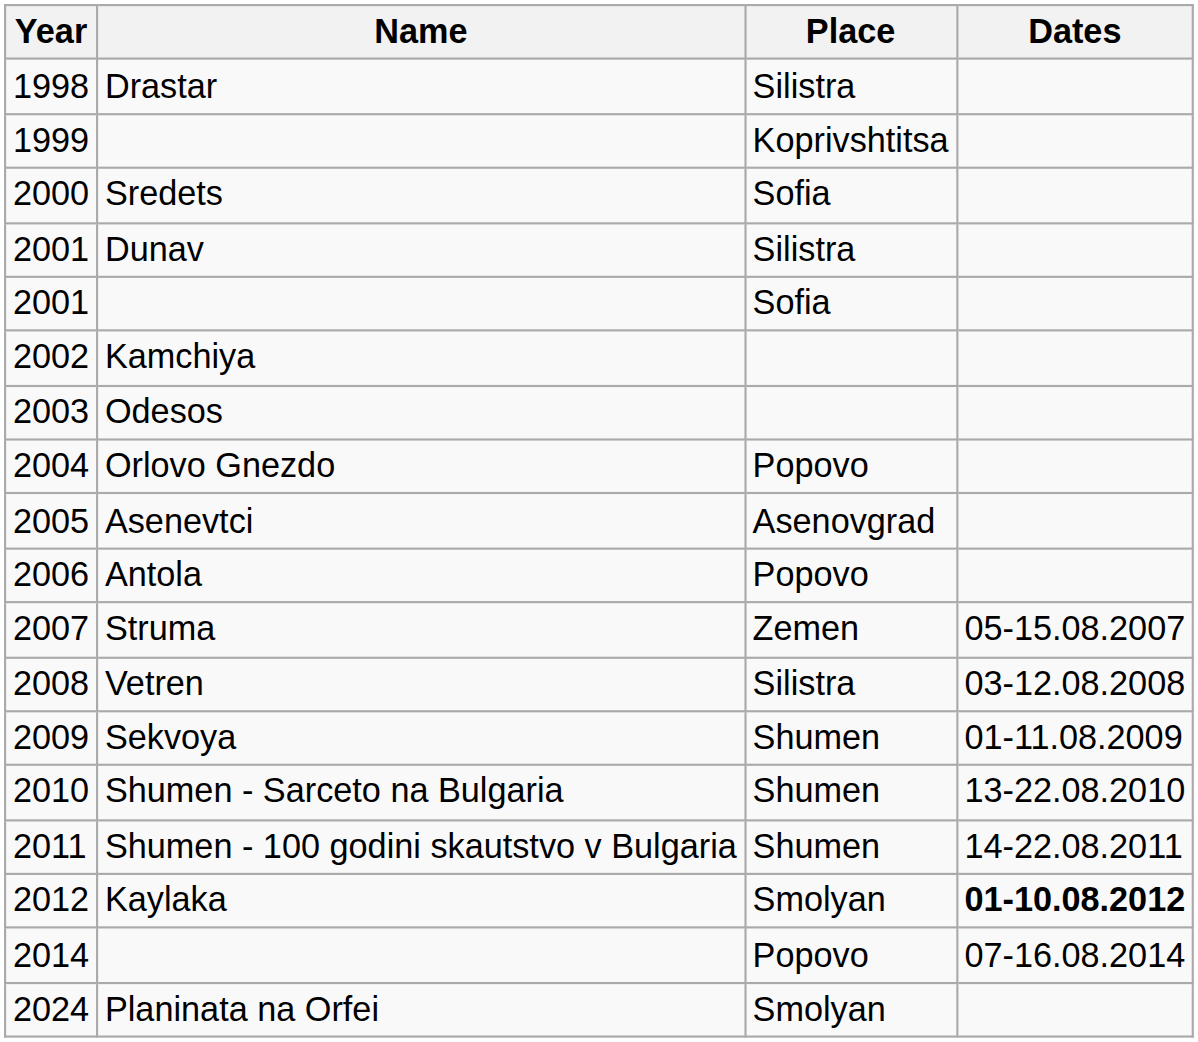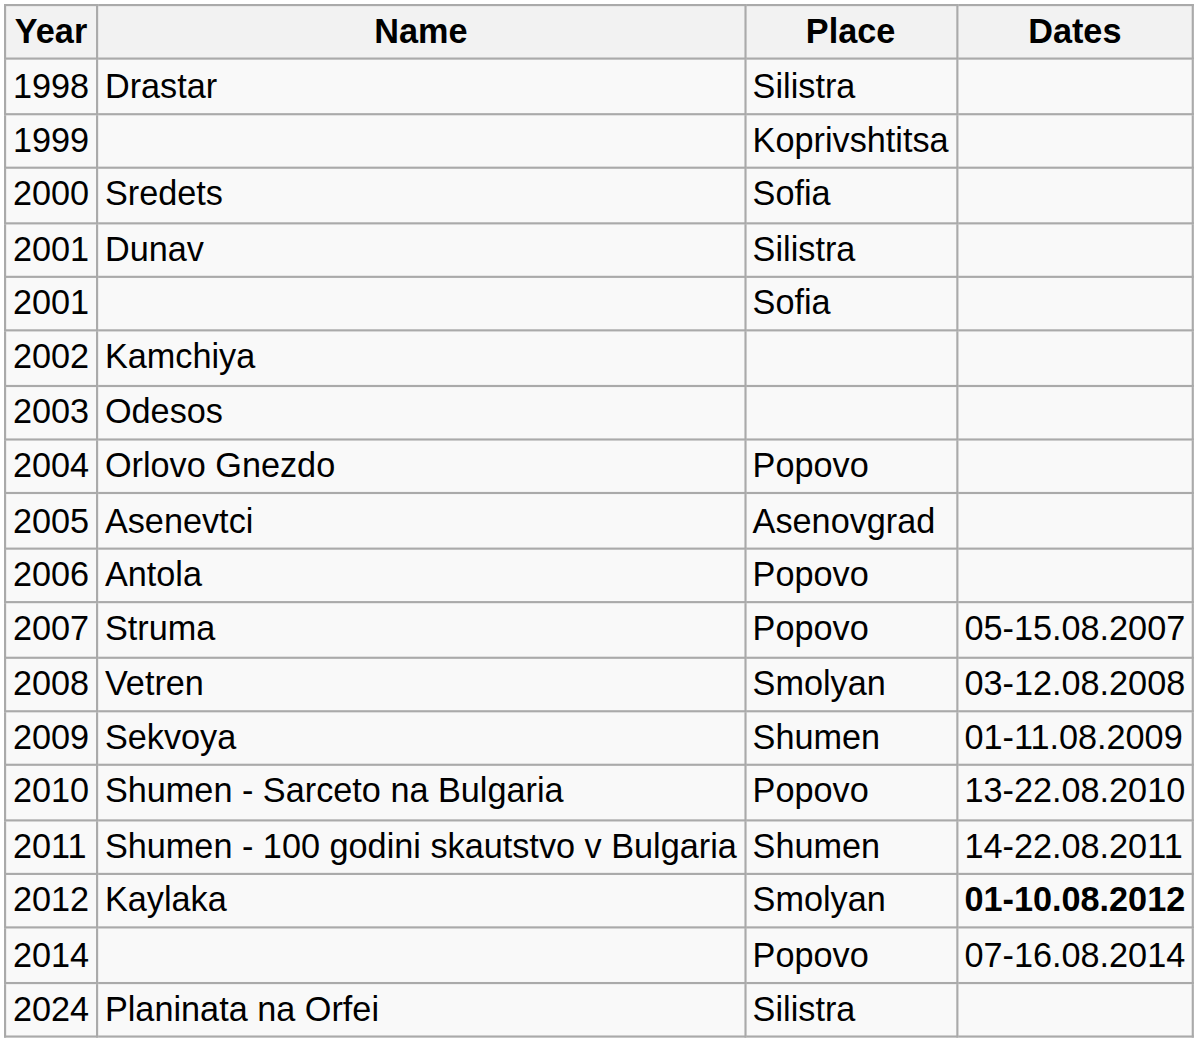 <table class="wikitable">
 <tr>
 <th>Year</th>
 <th>Name</th>
 <th>Place</th>
 <th>Dates</th>
 </tr>
 <tr>
 <td>1998</td>
 <td>Drastar</td>
 <td>Silistra</td>
 <td></td>
 </tr>
 <tr>
 <td>1999</td>
 <td></td>
 <td>Koprivshtitsa</td>
 <td></td>
 </tr>
 <tr>
 <td>2000</td>
 <td>Sredets</td>
 <td>Sofia</td>
 <td></td>
 </tr>
 <tr>
 <td>2001</td>
 <td>Dunav</td>
 <td>Silistra</td>
 <td></td>
 </tr>
 <tr>
 <td>2001</td>
 <td></td>
 <td>Sofia</td>
 <td></td>
 </tr>
 <tr>
 <td>2002</td>
 <td>Kamchiya</td>
 <td></td>
 <td></td>
 </tr>
 <tr>
 <td>2003</td>
 <td>Odesos</td>
 <td></td>
 <td></td>
 </tr>
 <tr>
 <td>2004</td>
 <td>Orlovo Gnezdo</td>
 <td>Popovo</td>
 <td></td>
 </tr>
 <tr>
 <td>2005</td>
 <td>Asenevtci</td>
 <td>Asenovgrad</td>
 <td></td>
 </tr>
 <tr>
 <td>2006</td>
 <td>Antola</td>
 <td>Popovo</td>
 <td></td>
 </tr>
 <tr>
 <td>2007</td>
 <td>Struma</td>
-<td>Zemen</td>
+<td>Popovo</td>
 <td>05-15.08.2007</td>
 </tr>
 <tr>
 <td>2008</td>
 <td>Vetren</td>
-<td>Silistra</td>
+<td>Smolyan</td>
 <td>03-12.08.2008</td>
 </tr>
 <tr>
 <td>2009</td>
 <td>Sekvoya</td>
 <td>Shumen</td>
 <td>01-11.08.2009</td>
 </tr>
 <tr>
 <td>2010</td>
 <td>Shumen - Sarceto na Bulgaria</td>
-<td>Shumen</td>
+<td>Popovo</td>
 <td>13-22.08.2010</td>
 </tr>
 <tr>
 <td>2011</td>
 <td>Shumen - 100 godini skautstvo v Bulgaria</td>
 <td>Shumen</td>
 <td>14-22.08.2011</td>
 </tr>
 <tr>
 <td>2012</td>
 <td>Kaylaka</td>
 <td>Smolyan</td>
 <td><strong>01-10.08.2012</strong></td>
 </tr>
 <tr>
 <td>2014</td>
 <td></td>
 <td>Popovo</td>
 <td>07-16.08.2014</td>
 </tr>
 <tr>
 <td>2024</td>
 <td>Planinata na Orfei</td>
-<td>Smolyan</td>
+<td>Silistra</td>
 <td></td>
 </tr>
 </table>
